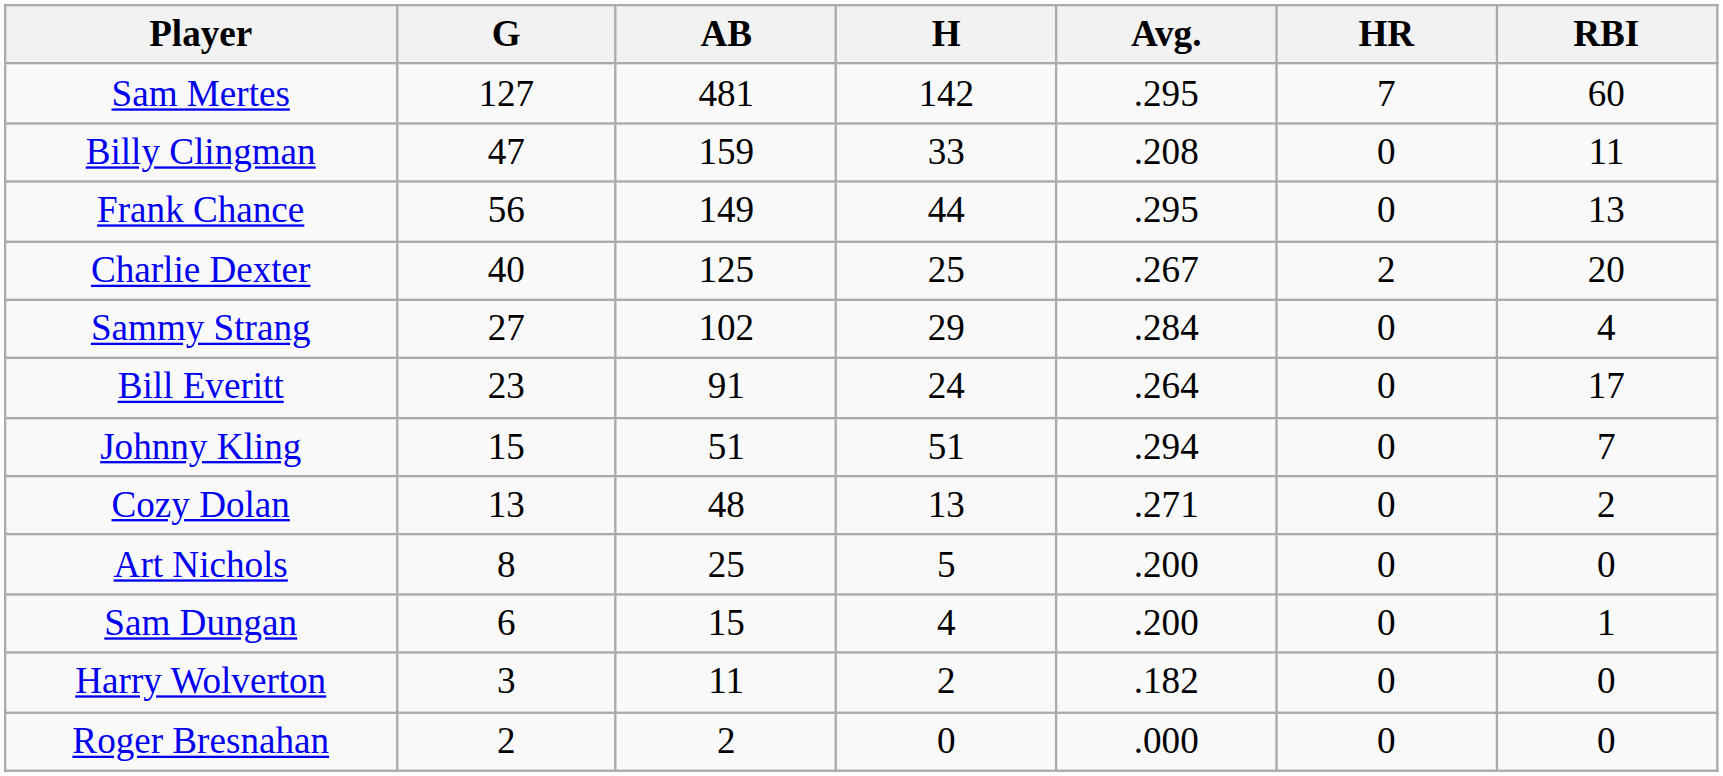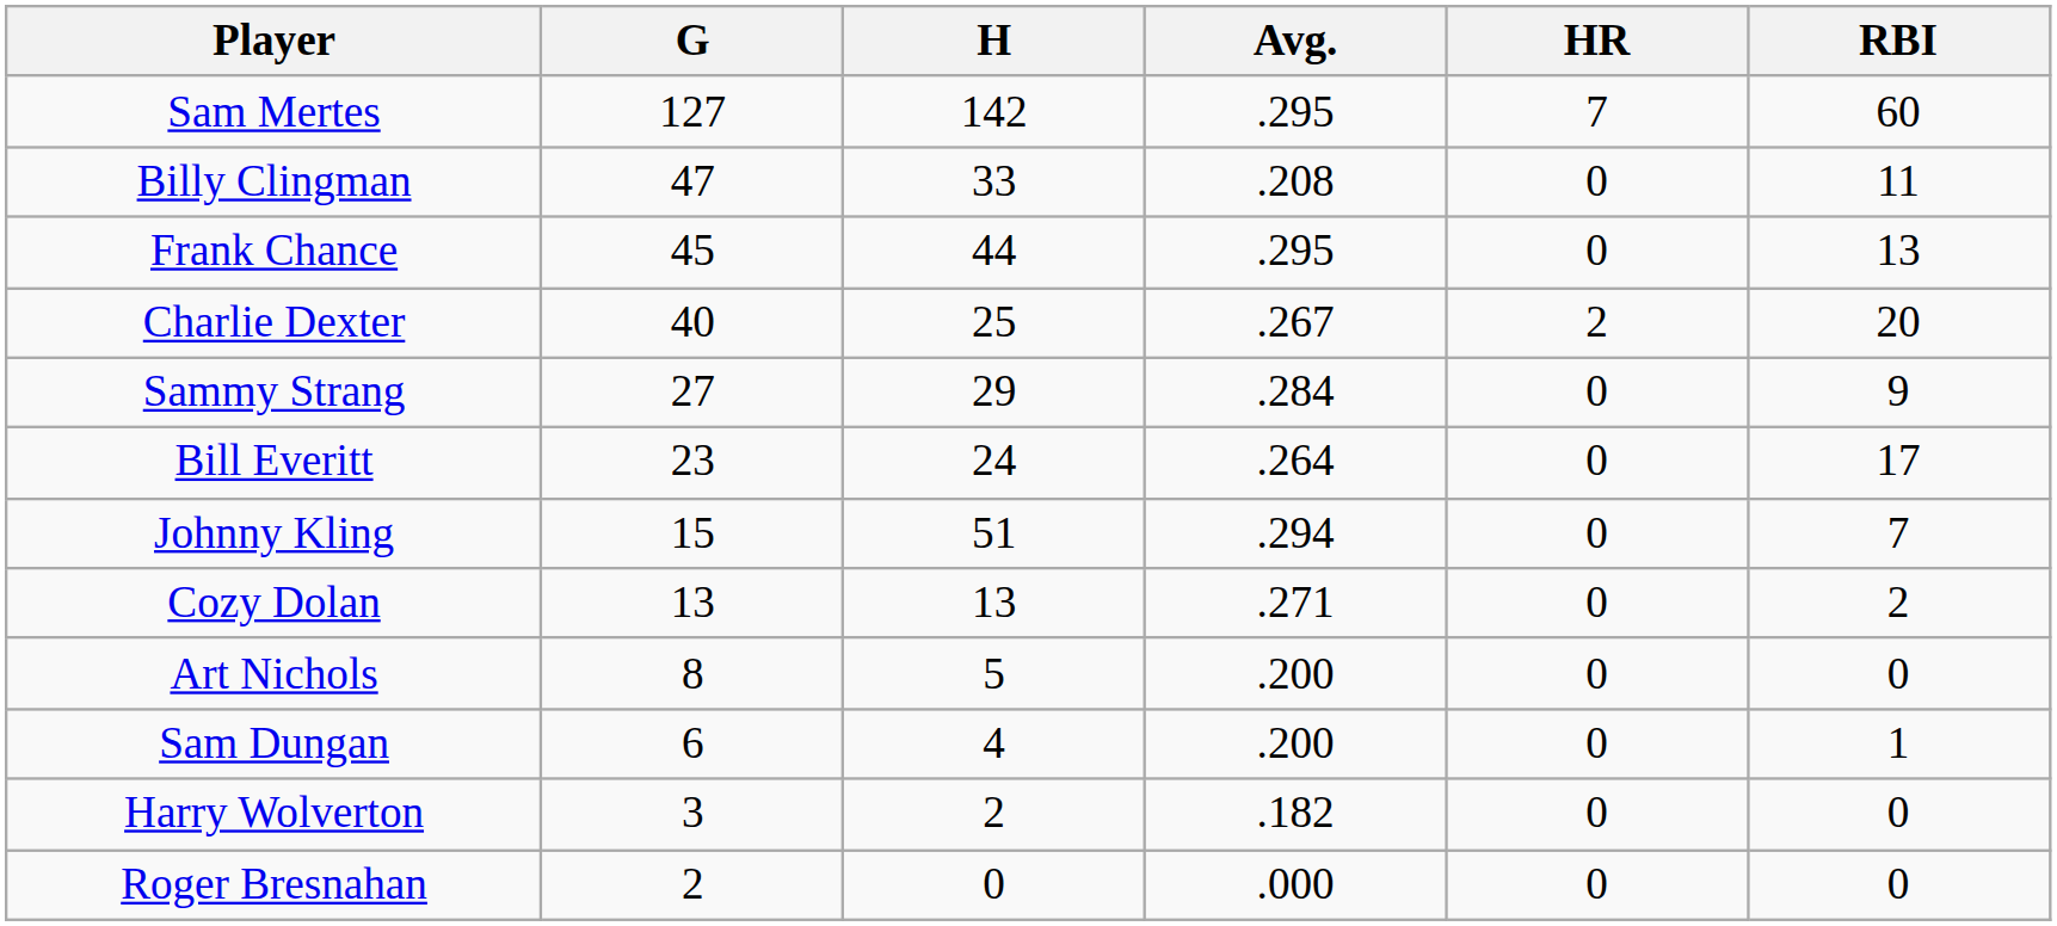 <table class="wikitable sortable">
 <tr>
 <th bgcolor="#DDDDFF" width="16%">Player</th>
 <th bgcolor="#DDDDFF" width="9%">G</th>
-<th bgcolor="#DDDDFF" width="9%">AB</th>
 <th bgcolor="#DDDDFF" width="9%">H</th>
 <th bgcolor="#DDDDFF" width="9%">Avg.</th>
 <th bgcolor="#DDDDFF" width="9%">HR</th>
 <th bgcolor="#DDDDFF" width="9%">RBI</th>
 </tr>
 <tr align="center">
 <td><a href='#'>Sam Mertes</a></td>
 <td>127</td>
-<td>481</td>
 <td>142</td>
 <td>.295</td>
 <td>7</td>
 <td>60</td>
 </tr>
 <tr align=center>
 <td><a href='#'>Billy Clingman</a></td>
 <td>47</td>
-<td>159</td>
 <td>33</td>
 <td>.208</td>
 <td>0</td>
 <td>11</td>
 </tr>
 <tr align=center>
 <td><a href='#'>Frank Chance</a></td>
-<td>56</td>
-<td>149</td>
+<td>45</td>
 <td>44</td>
 <td>.295</td>
 <td>0</td>
 <td>13</td>
 </tr>
 <tr align=center>
 <td><a href='#'>Charlie Dexter</a></td>
 <td>40</td>
-<td>125</td>
 <td>25</td>
 <td>.267</td>
 <td>2</td>
 <td>20</td>
 </tr>
 <tr align=center>
 <td><a href='#'>Sammy Strang</a></td>
 <td>27</td>
-<td>102</td>
 <td>29</td>
 <td>.284</td>
 <td>0</td>
-<td>4</td>
+<td>9</td>
 </tr>
 <tr align=center>
 <td><a href='#'>Bill Everitt</a></td>
 <td>23</td>
-<td>91</td>
 <td>24</td>
 <td>.264</td>
 <td>0</td>
 <td>17</td>
 </tr>
 <tr align=center>
 <td><a href='#'>Johnny Kling</a></td>
 <td>15</td>
 <td>51</td>
-<td>51</td>
 <td>.294</td>
 <td>0</td>
 <td>7</td>
 </tr>
 <tr align=center>
 <td><a href='#'>Cozy Dolan</a></td>
 <td>13</td>
-<td>48</td>
 <td>13</td>
 <td>.271</td>
 <td>0</td>
 <td>2</td>
 </tr>
 <tr align=center>
 <td><a href='#'>Art Nichols</a></td>
 <td>8</td>
-<td>25</td>
 <td>5</td>
 <td>.200</td>
 <td>0</td>
 <td>0</td>
 </tr>
 <tr align=center>
 <td><a href='#'>Sam Dungan</a></td>
 <td>6</td>
-<td>15</td>
 <td>4</td>
 <td>.200</td>
 <td>0</td>
 <td>1</td>
 </tr>
 <tr align=center>
 <td><a href='#'>Harry Wolverton</a></td>
 <td>3</td>
-<td>11</td>
 <td>2</td>
 <td>.182</td>
 <td>0</td>
 <td>0</td>
 </tr>
 <tr align=center>
 <td><a href='#'>Roger Bresnahan</a></td>
 <td>2</td>
-<td>2</td>
 <td>0</td>
 <td>.000</td>
 <td>0</td>
 <td>0</td>
 </tr>
 </table>
